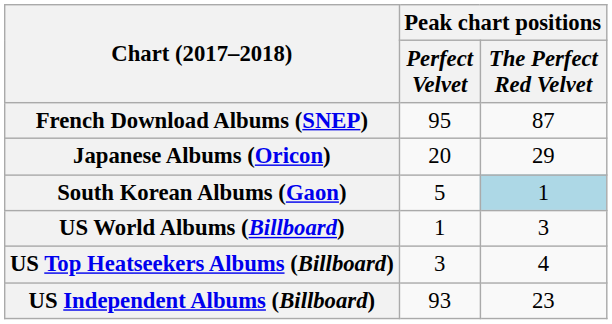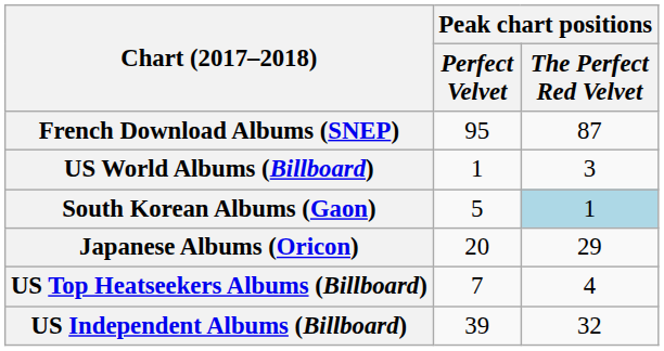 <table class="wikitable sortable plainrowheaders" style="text-align:center;">
 <tr>
 <th rowspan="2">Chart (2017–2018)</th>
 <th colspan="2">Peak chart positions</th>
 </tr>
 <tr>
 <th><em>Perfect</em><br><em>Velvet</em></th>
 <th><em>The Perfect</em><br><em>Red Velvet</em></th>
 </tr>
 <tr>
 <th scope="row">French Download Albums (<a href='#'>SNEP</a>)</th>
 <td>95</td>
 <td>87</td>
 </tr>
 <tr>
-<th scope="row">Japanese Albums (<a href='#'>Oricon</a>)</th>
-<td>20</td>
-<td>29</td>
+<th scope="row">US World Albums (<em><a href='#'>Billboard</a></em>)</th>
+<td>1</td>
+<td>3</td>
 </tr>
 <tr>
 <th scope="row">South Korean Albums (<a href='#'>Gaon</a>)</th>
 <td>5</td>
 <td style="background: lightblue;">1</td>
 </tr>
 <tr>
-<th scope="row">US World Albums (<em><a href='#'>Billboard</a></em>)</th>
-<td>1</td>
-<td>3</td>
+<th scope="row">Japanese Albums (<a href='#'>Oricon</a>)</th>
+<td>20</td>
+<td>29</td>
 </tr>
 <tr>
 <th scope="row">US <a href='#'>Top Heatseekers Albums</a> (<em>Billboard</em>)</th>
-<td>3</td>
+<td>7</td>
 <td>4</td>
 </tr>
 <tr>
 <th scope="row">US <a href='#'>Independent Albums</a> (<em>Billboard</em>)</th>
-<td>93</td>
-<td>23</td>
+<td>39</td>
+<td>32</td>
 </tr>
 </table>
